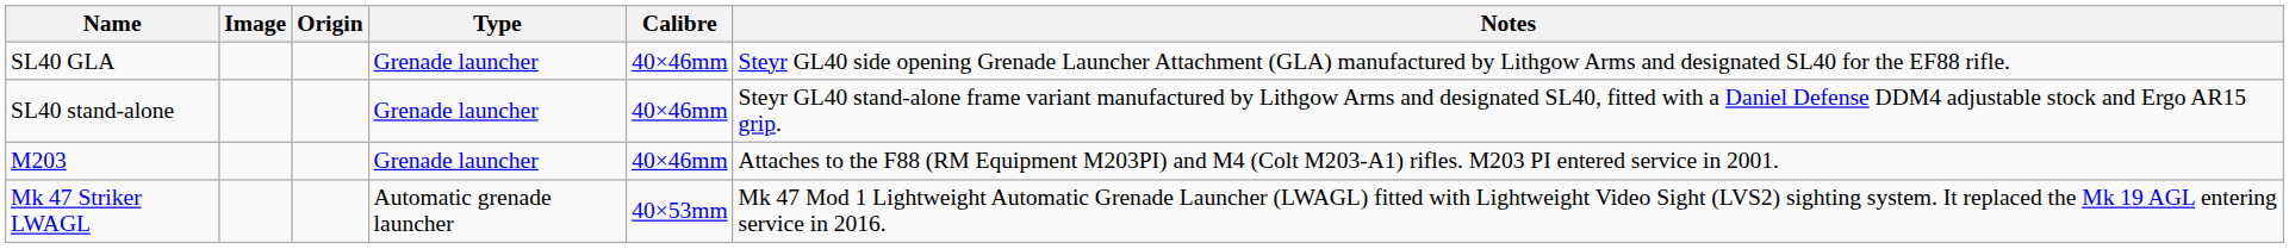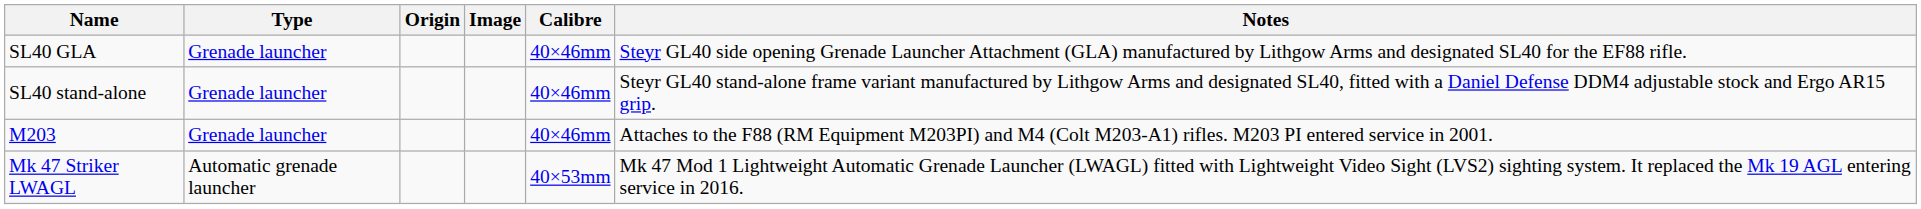 <table class="wikitable">
 <tr>
 <th>Name</th>
+<th>Type</th>
+<th>Origin</th>
 <th>Image</th>
-<th>Origin</th>
-<th>Type</th>
 <th>Calibre</th>
 <th>Notes</th>
 </tr>
 <tr>
 <td>SL40 GLA</td>
+<td><a href='#'>Grenade launcher</a></td>
+<td><br></td>
 <td></td>
-<td><br></td>
-<td><a href='#'>Grenade launcher</a></td>
 <td><a href='#'>40×46mm</a></td>
 <td><a href='#'>Steyr</a> GL40 side opening Grenade Launcher Attachment (GLA) manufactured by Lithgow Arms and designated SL40 for the EF88 rifle.</td>
 </tr>
 <tr>
 <td>SL40 stand-alone</td>
+<td><a href='#'>Grenade launcher</a></td>
+<td><br></td>
 <td></td>
-<td><br></td>
-<td><a href='#'>Grenade launcher</a></td>
 <td><a href='#'>40×46mm</a></td>
 <td>Steyr GL40 stand-alone frame variant manufactured by Lithgow Arms and designated SL40, fitted with a <a href='#'>Daniel Defense</a> DDM4 adjustable stock and Ergo AR15 <a href='#'>grip</a>.</td>
 </tr>
 <tr>
 <td><a href='#'>M203</a></td>
+<td><a href='#'>Grenade launcher</a></td>
 <td></td>
 <td></td>
-<td><a href='#'>Grenade launcher</a></td>
 <td><a href='#'>40×46mm</a></td>
 <td>Attaches to the F88 (RM Equipment M203PI) and M4 (Colt M203-A1) rifles. M203 PI entered service in 2001.</td>
 </tr>
 <tr>
 <td><a href='#'>Mk 47 Striker LWAGL</a></td>
+<td>Automatic grenade launcher</td>
 <td></td>
 <td></td>
-<td>Automatic grenade launcher</td>
 <td><a href='#'>40×53mm</a></td>
 <td>Mk 47 Mod 1 Lightweight Automatic Grenade Launcher (LWAGL) fitted with Lightweight Video Sight (LVS2) sighting system. It replaced the <a href='#'>Mk 19 AGL</a> entering service in 2016.</td>
 </tr>
 </table>
